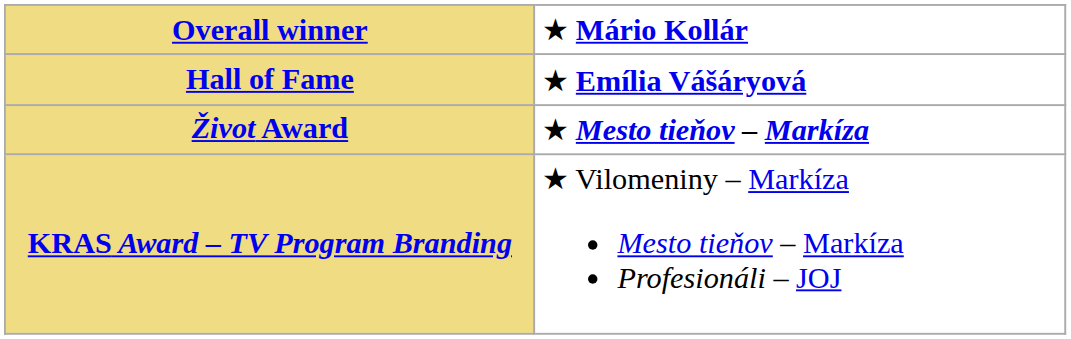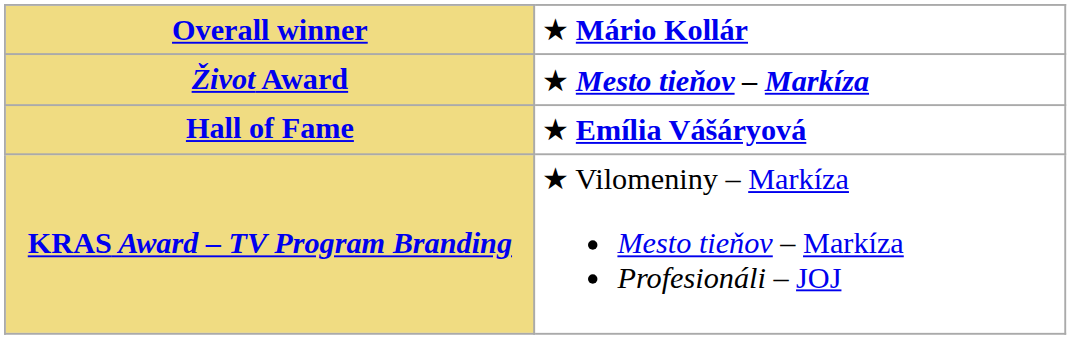 <table class=wikitable style="background:white">
 <tr>
 <th style=background:#F0DC82 width=273><a href='#'>Overall winner</a></th>
 <td width=273>★ <strong><a href='#'>Mário Kollár</a></strong></td>
 </tr>
 <tr>
+<th style=background:#F0DC82 width=273><a href='#'><em>Život</em> Award</a></th>
+<td width=273>★ <strong><em><a href='#'>Mesto tieňov</a><em> – <a href='#'>Markíza</a><strong></td>
+</tr>
+<tr>
 <th style=background:#F0DC82 width=273><a href='#'>Hall of Fame</a></th>
 <td width=273>★ <strong><a href='#'>Emília Vášáryová</a></strong></td>
-</tr>
-<tr>
-<th style=background:#F0DC82 width=273><a href='#'><em>Život</em> Award</a></th>
-<td width=273>★ <strong><em><a href='#'>Mesto tieňov</a><em> – <a href='#'>Markíza</a><strong></td>
 </tr>
 <tr>
 <th style=background:#F0DC82 width=273><a href='#'></em>KRAS<em> Award – TV Program Branding</a></th>
 <td width=273>★ </em></strong>Vilomeniny</em> – <a href='#'>Markíza</a></strong><br><ul><li><em><a href='#'>Mesto tieňov</a></em> – <a href='#'>Markíza</a></li><li><em>Profesionáli</em> – <a href='#'>JOJ</a></li></ul></td>
 </tr>
 </table>
